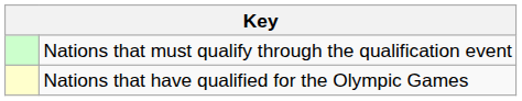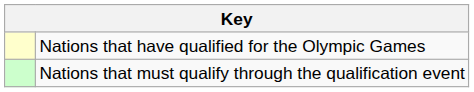 <table class="wikitable" style="text-align: center; font-size:95%;">
 <tr>
 <th colspan=2>Key</th>
 </tr>
 <tr>
+<td style="background:#ffffcc; width:20px;"></td>
+<td align=left>Nations that have qualified for the Olympic Games</td>
+</tr>
+<tr>
 <td style="background:#ccffcc; width:20px;"></td>
 <td align=left>Nations that must qualify through the qualification event</td>
 </tr>
-<tr>
-<td style="background:#ffffcc; width:20px;"></td>
-<td align=left>Nations that have qualified for the Olympic Games</td>
-</tr>
 </table>
